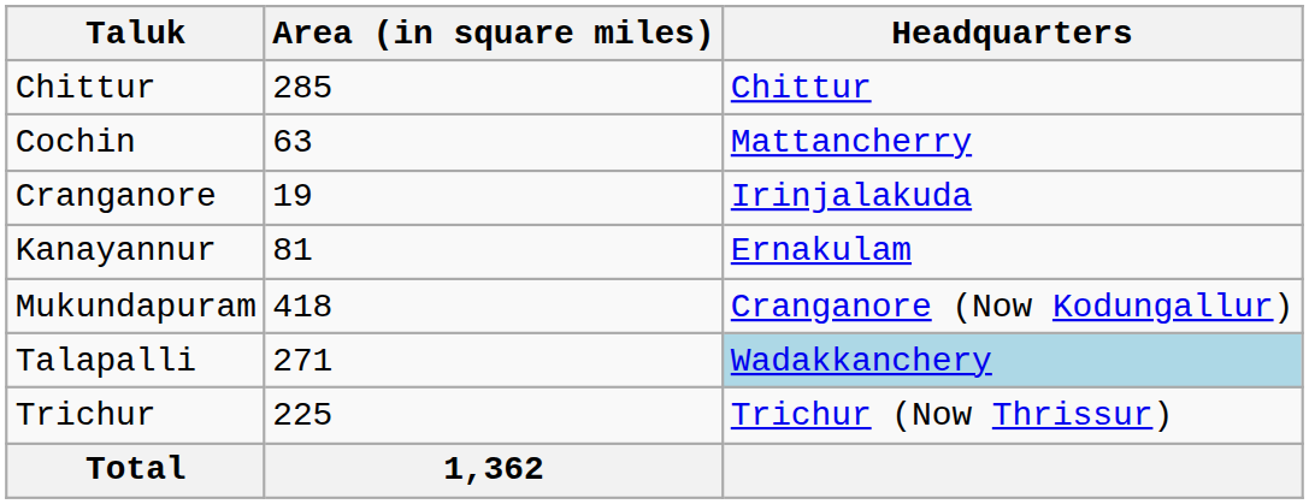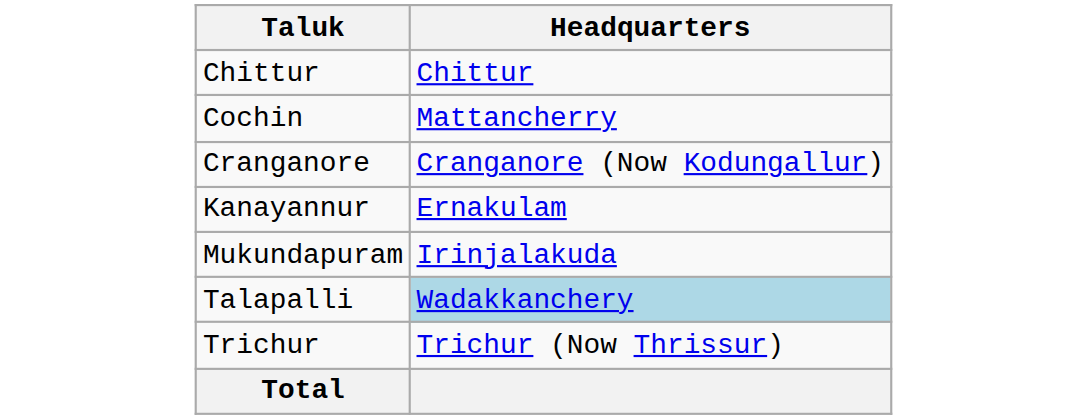 <table class="wikitable sortable" style="margin:auto;">
 <tr>
 <th>Taluk</th>
-<th>Area (in square miles)</th>
 <th>Headquarters</th>
 </tr>
 <tr>
 <td>Chittur</td>
-<td>285</td>
 <td><a href='#'>Chittur</a></td>
 </tr>
 <tr>
 <td>Cochin</td>
-<td>63</td>
 <td><a href='#'>Mattancherry</a></td>
 </tr>
 <tr>
 <td>Cranganore</td>
-<td>19</td>
-<td><a href='#'>Irinjalakuda</a></td>
+<td><a href='#'>Cranganore</a> (Now <a href='#'>Kodungallur</a>)</td>
 </tr>
 <tr>
 <td>Kanayannur</td>
-<td>81</td>
 <td><a href='#'>Ernakulam</a></td>
 </tr>
 <tr>
 <td>Mukundapuram</td>
-<td>418</td>
-<td><a href='#'>Cranganore</a> (Now <a href='#'>Kodungallur</a>)</td>
+<td><a href='#'>Irinjalakuda</a></td>
 </tr>
 <tr>
 <td>Talapalli</td>
-<td>271</td>
 <td style="background: lightblue;"><a href='#'>Wadakkanchery</a></td>
 </tr>
 <tr>
 <td>Trichur</td>
-<td>225</td>
 <td><a href='#'>Trichur</a> (Now <a href='#'>Thrissur</a>)</td>
 </tr>
 <tr>
 <th>Total</th>
-<th>1,362</th>
 <th></th>
 </tr>
 </table>
